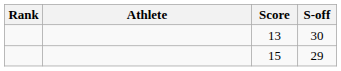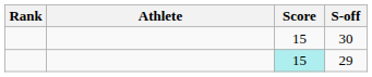 <table class="wikitable" style="text-align:center">
 <tr>
 <th width=40>Rank</th>
 <th width=250>Athlete</th>
 <th width=50>Score</th>
 <th width=40>S-off</th>
 </tr>
 <tr>
 <td></td>
 <td align=left></td>
-<td>13</td>
+<td>15</td>
 <td>30</td>
 </tr>
 <tr>
 <td></td>
 <td align=left></td>
-<td>15</td>
+<td style="background: paleturquoise;">15</td>
 <td>29</td>
 </tr>
 </table>
